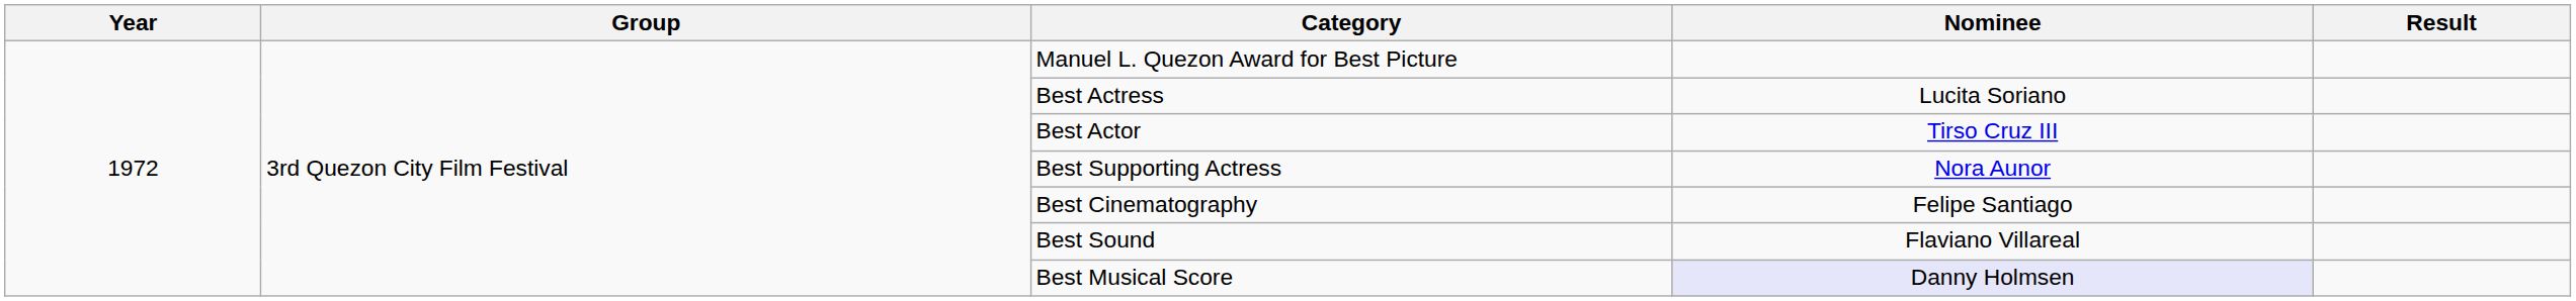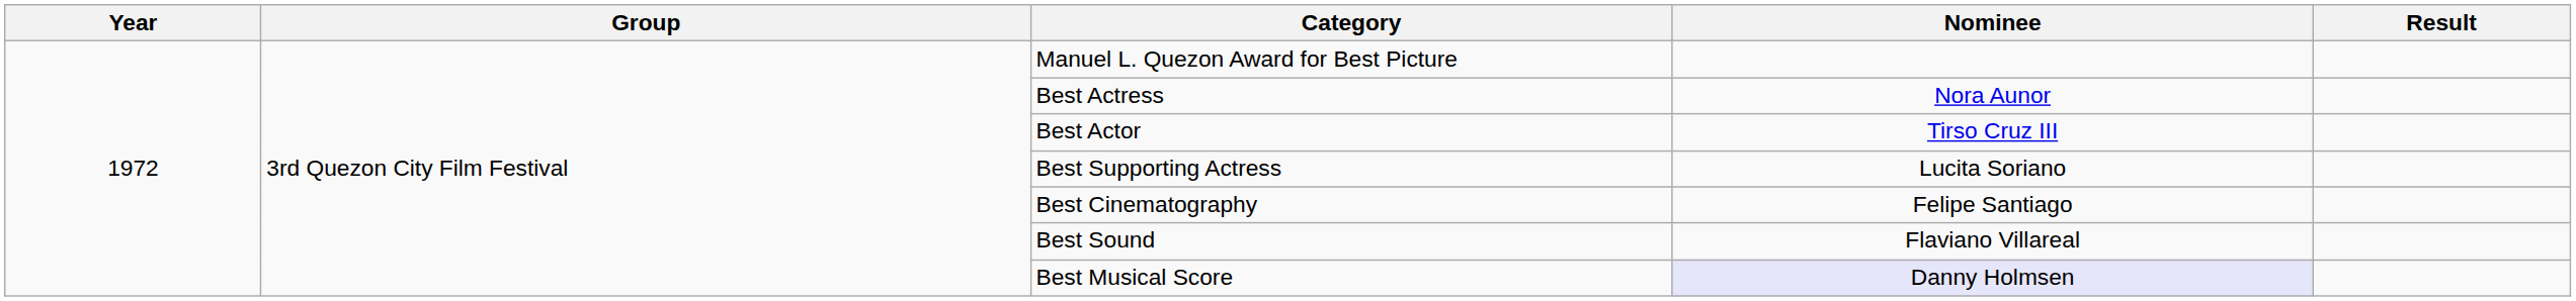 <table | width="90%" class="wikitable sortable">
 <tr>
 <th width="10%">Year</th>
 <th width="30%">Group</th>
 <th width="25%">Category</th>
 <th width="25%">Nominee</th>
 <th width="10%">Result</th>
 </tr>
 <tr>
 <td rowspan="8" align="center">1972</td>
 <td rowspan="8" align="left">3rd Quezon City Film Festival</td>
 <td align="left">Manuel L. Quezon Award for Best Picture</td>
 <td align="center"></td>
 <td></td>
 </tr>
 <tr>
 <td align="left">Best Actress</td>
-<td align="center">Lucita Soriano</td>
+<td align="center"><a href='#'>Nora Aunor</a></td>
 <td></td>
 </tr>
 <tr>
 <td align="left">Best Actor</td>
 <td align="center"><a href='#'>Tirso Cruz III</a></td>
 <td></td>
 </tr>
 <tr>
 <td align="left">Best Supporting Actress</td>
-<td align="center"><a href='#'>Nora Aunor</a></td>
+<td align="center">Lucita Soriano</td>
 <td></td>
 </tr>
 <tr>
 <td align="left">Best Cinematography</td>
 <td align="center">Felipe Santiago</td>
 <td></td>
 </tr>
 <tr>
 <td align="left">Best Sound</td>
 <td align="center">Flaviano Villareal</td>
 <td></td>
 </tr>
 <tr>
 <td align="left">Best Musical Score</td>
 <td align="center" style="background: lavender;">Danny Holmsen</td>
 <td></td>
 </tr>
 </table>
